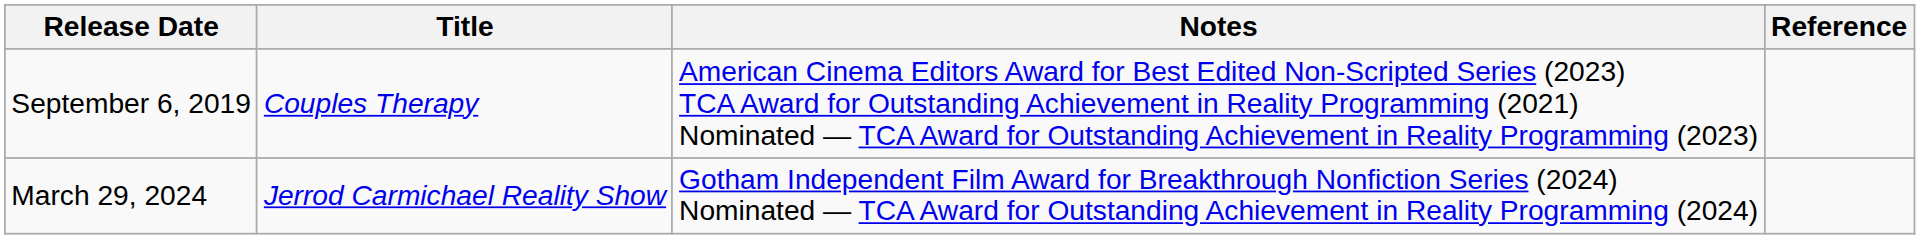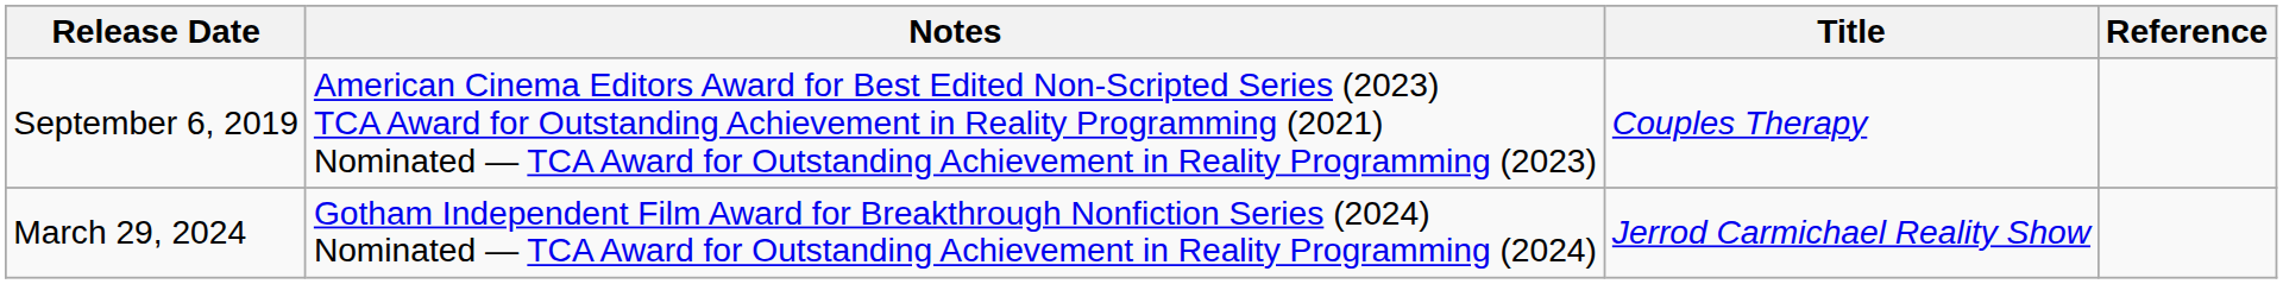 <table class="wikitable">
 <tr>
 <th>Release Date</th>
+<th>Notes</th>
 <th>Title</th>
-<th>Notes</th>
 <th>Reference</th>
 </tr>
 <tr>
 <td>September 6, 2019</td>
+<td><a href='#'>American Cinema Editors Award for Best Edited Non-Scripted Series</a> (2023)<br><a href='#'>TCA Award for Outstanding Achievement in Reality Programming</a> (2021)<br>Nominated — <a href='#'>TCA Award for Outstanding Achievement in Reality Programming</a> (2023)</td>
 <td><em><a href='#'>Couples Therapy</a></em></td>
-<td><a href='#'>American Cinema Editors Award for Best Edited Non-Scripted Series</a> (2023)<br><a href='#'>TCA Award for Outstanding Achievement in Reality Programming</a> (2021)<br>Nominated — <a href='#'>TCA Award for Outstanding Achievement in Reality Programming</a> (2023)</td>
 <td><br><br></td>
 </tr>
 <tr>
 <td>March 29, 2024</td>
+<td><a href='#'>Gotham Independent Film Award for Breakthrough Nonfiction Series</a> (2024)<br>Nominated — <a href='#'>TCA Award for Outstanding Achievement in Reality Programming</a> (2024)</td>
 <td><em><a href='#'>Jerrod Carmichael Reality Show</a></em></td>
-<td><a href='#'>Gotham Independent Film Award for Breakthrough Nonfiction Series</a> (2024)<br>Nominated — <a href='#'>TCA Award for Outstanding Achievement in Reality Programming</a> (2024)</td>
 <td><br></td>
 </tr>
 </table>
